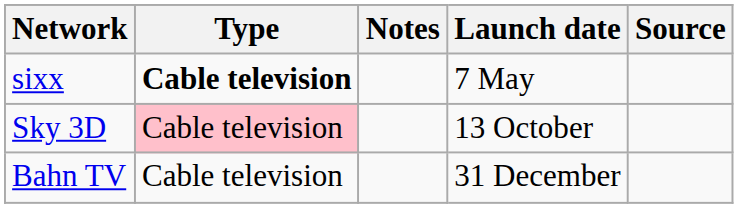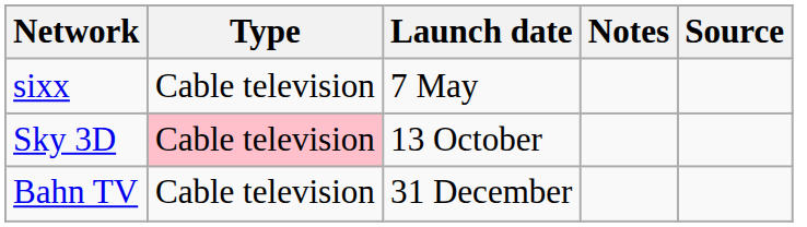 <table class="wikitable sortable">
 <tr>
 <th>Network</th>
 <th>Type</th>
+<th>Launch date</th>
 <th>Notes</th>
-<th>Launch date</th>
 <th>Source</th>
 </tr>
 <tr>
 <td><a href='#'>sixx</a></td>
-<td><strong>Cable television</strong></td>
+<td>Cable television</td>
+<td>7 May</td>
 <td></td>
-<td>7 May</td>
 <td></td>
 </tr>
 <tr>
 <td><a href='#'>Sky 3D</a></td>
 <td style="background: pink;">Cable television</td>
+<td>13 October</td>
 <td></td>
-<td>13 October</td>
 <td></td>
 </tr>
 <tr>
 <td><a href='#'>Bahn TV</a></td>
 <td>Cable television</td>
+<td>31 December</td>
 <td></td>
-<td>31 December</td>
 <td></td>
 </tr>
 </table>
